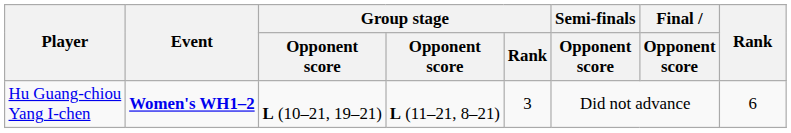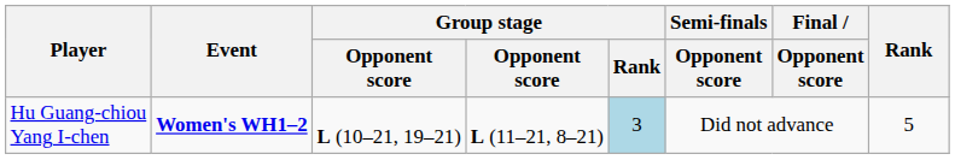 <table class="wikitable" style="font-size:90%; text-align:center">
 <tr>
 <th rowspan="2">Player</th>
 <th rowspan="2">Event</th>
 <th colspan="3">Group stage</th>
 <th>Semi-finals</th>
 <th>Final / </th>
 <th rowspan="2" width="50">Rank</th>
 </tr>
 <tr>
 <th>Opponent <br> score</th>
 <th>Opponent <br> score</th>
 <th>Rank</th>
 <th>Opponent <br> score</th>
 <th>Opponent <br> score</th>
 </tr>
 <tr>
 <td align = "left"><a href='#'>Hu Guang-chiou </a> <br> <a href='#'>Yang I-chen </a></td>
 <td align = "left"><strong><a href='#'> Women's WH1–2</a></strong></td>
 <td> <br> <strong>L</strong> (10–21, 19–21)</td>
 <td> <br> <strong>L</strong> (11–21, 8–21)</td>
-<td>3</td>
+<td style="background: lightblue;">3</td>
 <td colspan = "2">Did not advance</td>
-<td>6</td>
+<td>5</td>
 </tr>
 </table>
